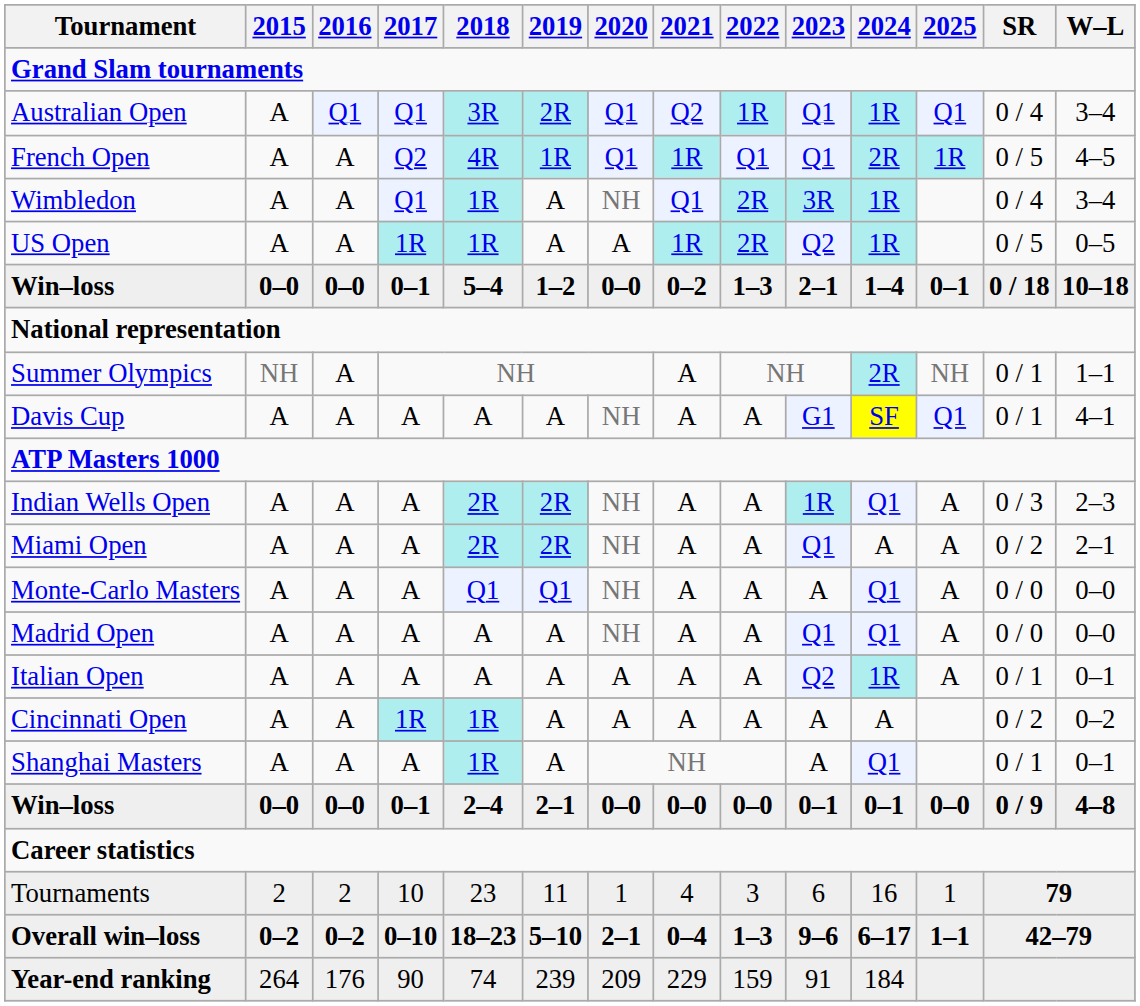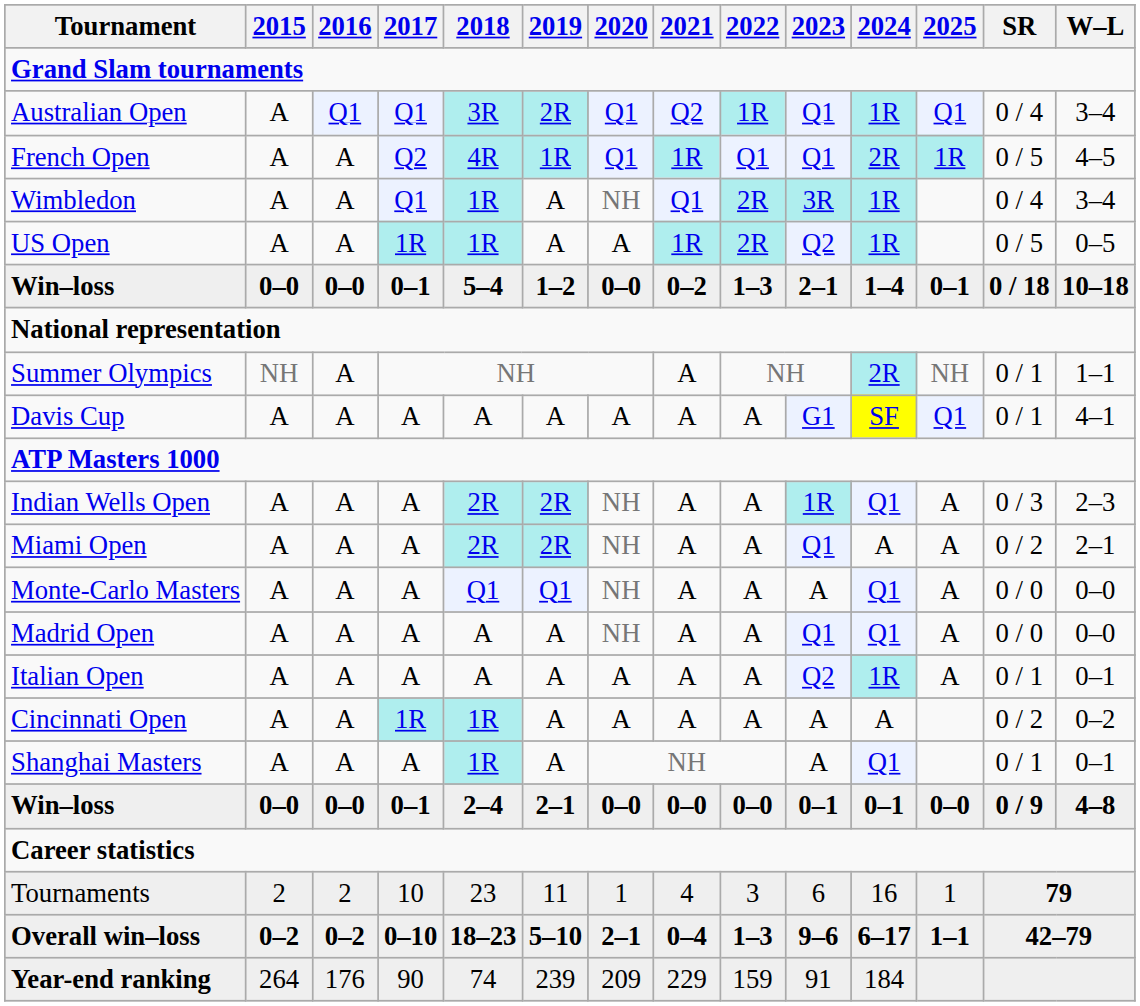 <table class=wikitable style=text-align:center;font-size:97%>
 <tr>
 <th>Tournament</th>
 <th><a href='#'>2015</a></th>
 <th><a href='#'>2016</a></th>
 <th><a href='#'>2017</a></th>
 <th><a href='#'>2018</a></th>
 <th><a href='#'>2019</a></th>
 <th><a href='#'>2020</a></th>
 <th><a href='#'>2021</a></th>
 <th><a href='#'>2022</a></th>
 <th><a href='#'>2023</a></th>
 <th><a href='#'>2024</a></th>
 <th><a href='#'>2025</a></th>
 <th>SR</th>
 <th>W–L</th>
 </tr>
 <tr>
 <td colspan=14 align=left><strong><a href='#'>Grand Slam tournaments</a></strong></td>
 </tr>
 <tr>
 <td align=left><a href='#'>Australian Open</a></td>
 <td>A</td>
 <td bgcolor=ecf2ff><a href='#'>Q1</a></td>
 <td bgcolor=ecf2ff><a href='#'>Q1</a></td>
 <td bgcolor=afeeee><a href='#'>3R</a></td>
 <td bgcolor=afeeee><a href='#'>2R</a></td>
 <td bgcolor=ecf2ff><a href='#'>Q1</a></td>
 <td bgcolor=ecf2ff><a href='#'>Q2</a></td>
 <td bgcolor=afeeee><a href='#'>1R</a></td>
 <td bgcolor=ecf2ff><a href='#'>Q1</a></td>
 <td bgcolor=afeeee><a href='#'>1R</a></td>
 <td bgcolor=ecf2ff><a href='#'>Q1</a></td>
 <td>0 / 4</td>
 <td>3–4</td>
 </tr>
 <tr>
 <td align=left><a href='#'>French Open</a></td>
 <td>A</td>
 <td>A</td>
 <td bgcolor=ecf2ff><a href='#'>Q2</a></td>
 <td bgcolor=afeeee><a href='#'>4R</a></td>
 <td bgcolor=afeeee><a href='#'>1R</a></td>
 <td bgcolor=ecf2ff><a href='#'>Q1</a></td>
 <td bgcolor=afeeee><a href='#'>1R</a></td>
 <td bgcolor=ecf2ff><a href='#'>Q1</a></td>
 <td bgcolor=ecf2ff><a href='#'>Q1</a></td>
 <td bgcolor=afeeee><a href='#'>2R</a></td>
 <td bgcolor=afeeee><a href='#'>1R</a></td>
 <td>0 / 5</td>
 <td>4–5</td>
 </tr>
 <tr>
 <td align=left><a href='#'>Wimbledon</a></td>
 <td>A</td>
 <td>A</td>
 <td bgcolor=ecf2ff><a href='#'>Q1</a></td>
 <td bgcolor=afeeee><a href='#'>1R</a></td>
 <td>A</td>
 <td style=color:#767676>NH</td>
 <td bgcolor=ecf2ff><a href='#'>Q1</a></td>
 <td bgcolor=afeeee><a href='#'>2R</a></td>
 <td bgcolor=afeeee><a href='#'>3R</a></td>
 <td bgcolor=afeeee><a href='#'>1R</a></td>
 <td></td>
 <td>0 / 4</td>
 <td>3–4</td>
 </tr>
 <tr>
 <td align=left><a href='#'>US Open</a></td>
 <td>A</td>
 <td>A</td>
 <td bgcolor=afeeee><a href='#'>1R</a></td>
 <td bgcolor=afeeee><a href='#'>1R</a></td>
 <td>A</td>
 <td>A</td>
 <td bgcolor=afeeee><a href='#'>1R</a></td>
 <td bgcolor=afeeee><a href='#'>2R</a></td>
 <td bgcolor=ecf2ff><a href='#'>Q2</a></td>
 <td bgcolor=afeeee><a href='#'>1R</a></td>
 <td></td>
 <td>0 / 5</td>
 <td>0–5</td>
 </tr>
 <tr style=font-weight:bold;background:#efefef>
 <td style=text-align:left>Win–loss</td>
 <td>0–0</td>
 <td>0–0</td>
 <td>0–1</td>
 <td>5–4</td>
 <td>1–2</td>
 <td>0–0</td>
 <td>0–2</td>
 <td>1–3</td>
 <td>2–1</td>
 <td>1–4</td>
 <td>0–1</td>
 <td>0 / 18</td>
 <td>10–18</td>
 </tr>
 <tr>
 <td colspan=14 align=left><strong>National representation</strong></td>
 </tr>
 <tr>
 <td align=left><a href='#'>Summer Olympics</a></td>
 <td style=color:#767676>NH</td>
 <td>A</td>
 <td colspan=4 style=color:#767676>NH</td>
 <td>A</td>
 <td colspan=2 style=color:#767676>NH</td>
 <td bgcolor=afeeee><a href='#'>2R</a></td>
 <td style=color:#767676>NH</td>
 <td>0 / 1</td>
 <td>1–1</td>
 </tr>
 <tr>
 <td align=left><a href='#'>Davis Cup</a></td>
 <td>A</td>
 <td>A</td>
 <td>A</td>
 <td>A</td>
 <td>A</td>
-<td style=color:#767676>NH</td>
+<td>A</td>
 <td>A</td>
 <td>A</td>
 <td bgcolor=ecf2ff><a href='#'>G1</a></td>
 <td bgcolor=yellow><a href='#'>SF</a></td>
 <td bgcolor=ecf2ff><a href='#'>Q1</a></td>
 <td>0 / 1</td>
 <td>4–1</td>
 </tr>
 <tr>
 <td colspan=14 align=left><strong><a href='#'>ATP Masters 1000</a></strong></td>
 </tr>
 <tr>
 <td align=left><a href='#'>Indian Wells Open</a></td>
 <td>A</td>
 <td>A</td>
 <td>A</td>
 <td bgcolor=afeeee><a href='#'>2R</a></td>
 <td bgcolor=afeeee><a href='#'>2R</a></td>
 <td style=color:#767676>NH</td>
 <td>A</td>
 <td>A</td>
 <td bgcolor=afeeee><a href='#'>1R</a></td>
 <td bgcolor=ecf2ff><a href='#'>Q1</a></td>
 <td>A</td>
 <td>0 / 3</td>
 <td>2–3</td>
 </tr>
 <tr>
 <td align=left><a href='#'>Miami Open</a></td>
 <td>A</td>
 <td>A</td>
 <td>A</td>
 <td bgcolor=afeeee><a href='#'>2R</a></td>
 <td bgcolor=afeeee><a href='#'>2R</a></td>
 <td style=color:#767676>NH</td>
 <td>A</td>
 <td>A</td>
 <td bgcolor=ecf2ff><a href='#'>Q1</a></td>
 <td>A</td>
 <td>A</td>
 <td>0 / 2</td>
 <td>2–1</td>
 </tr>
 <tr>
 <td align=left><a href='#'>Monte-Carlo Masters</a></td>
 <td>A</td>
 <td>A</td>
 <td>A</td>
 <td bgcolor=ecf2ff><a href='#'>Q1</a></td>
 <td bgcolor=ecf2ff><a href='#'>Q1</a></td>
 <td style=color:#767676>NH</td>
 <td>A</td>
 <td>A</td>
 <td>A</td>
 <td bgcolor=ecf2ff><a href='#'>Q1</a></td>
 <td>A</td>
 <td>0 / 0</td>
 <td>0–0</td>
 </tr>
 <tr>
 <td align=left><a href='#'>Madrid Open</a></td>
 <td>A</td>
 <td>A</td>
 <td>A</td>
 <td>A</td>
 <td>A</td>
 <td style=color:#767676>NH</td>
 <td>A</td>
 <td>A</td>
 <td bgcolor=ecf2ff><a href='#'>Q1</a></td>
 <td bgcolor=ecf2ff><a href='#'>Q1</a></td>
 <td>A</td>
 <td>0 / 0</td>
 <td>0–0</td>
 </tr>
 <tr>
 <td align=left><a href='#'>Italian Open</a></td>
 <td>A</td>
 <td>A</td>
 <td>A</td>
 <td>A</td>
 <td>A</td>
 <td>A</td>
 <td>A</td>
 <td>A</td>
 <td bgcolor=ecf2ff><a href='#'>Q2</a></td>
 <td bgcolor=afeeee><a href='#'>1R</a></td>
 <td>A</td>
 <td>0 / 1</td>
 <td>0–1</td>
 </tr>
 <tr>
 <td align=left><a href='#'>Cincinnati Open</a></td>
 <td>A</td>
 <td>A</td>
 <td bgcolor=afeeee><a href='#'>1R</a></td>
 <td bgcolor=afeeee><a href='#'>1R</a></td>
 <td>A</td>
 <td>A</td>
 <td>A</td>
 <td>A</td>
 <td>A</td>
 <td>A</td>
 <td></td>
 <td>0 / 2</td>
 <td>0–2</td>
 </tr>
 <tr>
 <td align=left><a href='#'>Shanghai Masters</a></td>
 <td>A</td>
 <td>A</td>
 <td>A</td>
 <td bgcolor=afeeee><a href='#'>1R</a></td>
 <td>A</td>
 <td colspan=3 style=color:#767676>NH</td>
 <td>A</td>
 <td bgcolor=ecf2ff><a href='#'>Q1</a></td>
 <td></td>
 <td>0 / 1</td>
 <td>0–1</td>
 </tr>
 <tr style=font-weight:bold;background:#efefef>
 <td style=text-align:left>Win–loss</td>
 <td>0–0</td>
 <td>0–0</td>
 <td>0–1</td>
 <td>2–4</td>
 <td>2–1</td>
 <td>0–0</td>
 <td>0–0</td>
 <td>0–0</td>
 <td>0–1</td>
 <td>0–1</td>
 <td>0–0</td>
 <td>0 / 9</td>
 <td>4–8</td>
 </tr>
 <tr>
 <td colspan=14 align=left><strong>Career statistics</strong></td>
 </tr>
 <tr bgcolor=EFEFEF>
 <td align=left>Tournaments</td>
 <td>2</td>
 <td>2</td>
 <td>10</td>
 <td>23</td>
 <td>11</td>
 <td>1</td>
 <td>4</td>
 <td>3</td>
 <td>6</td>
 <td>16</td>
 <td>1</td>
 <td colspan=2><strong>79</strong></td>
 </tr>
 <tr style=font-weight:bold;background:#efefef>
 <td style=text-align:left>Overall win–loss</td>
 <td>0–2</td>
 <td>0–2</td>
 <td>0–10</td>
 <td>18–23</td>
 <td>5–10</td>
 <td>2–1</td>
 <td>0–4</td>
 <td>1–3</td>
 <td>9–6</td>
 <td>6–17</td>
 <td>1–1</td>
 <td colspan=2>42–79</td>
 </tr>
 <tr bgcolor=efefef>
 <td style=text-align:left><strong>Year-end ranking</strong></td>
 <td>264</td>
 <td>176</td>
 <td>90</td>
 <td>74</td>
 <td>239</td>
 <td>209</td>
 <td>229</td>
 <td>159</td>
 <td>91</td>
 <td>184</td>
 <td></td>
 <td colspan=3><strong></strong></td>
 </tr>
 </table>
